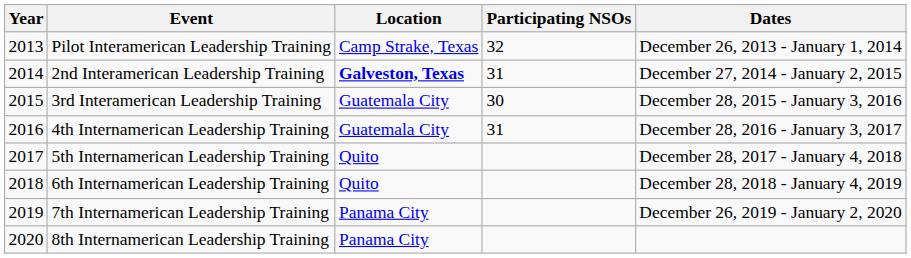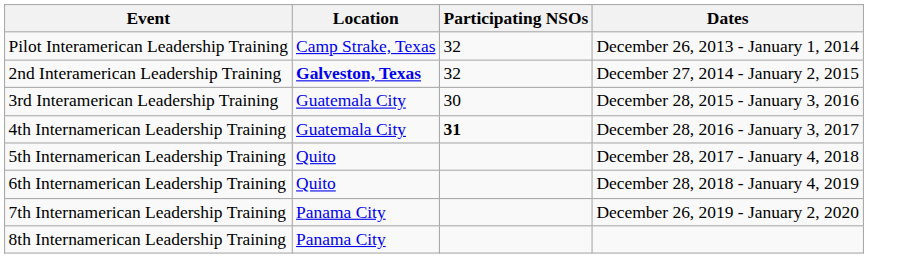 <table class="wikitable" border="1">
 <tr>
-<th>Year</th>
 <th>Event</th>
 <th>Location</th>
 <th>Participating NSOs</th>
 <th>Dates</th>
 </tr>
 <tr>
-<td>2013</td>
 <td>Pilot Interamerican Leadership Training</td>
 <td><a href='#'>Camp Strake, Texas</a></td>
 <td>32</td>
 <td>December 26, 2013 - January 1, 2014</td>
 </tr>
 <tr>
-<td>2014</td>
 <td>2nd Interamerican Leadership Training</td>
 <td><strong><a href='#'>Galveston, Texas</a></strong></td>
-<td>31</td>
+<td>32</td>
 <td>December 27, 2014 - January 2, 2015</td>
 </tr>
 <tr>
-<td>2015</td>
 <td>3rd Interamerican Leadership Training</td>
 <td><a href='#'>Guatemala City</a></td>
 <td>30</td>
 <td>December 28, 2015 - January 3, 2016</td>
 </tr>
 <tr>
-<td>2016</td>
 <td>4th Internamerican Leadership Training</td>
 <td><a href='#'>Guatemala City</a></td>
-<td>31</td>
+<td><strong>31</strong></td>
 <td>December 28, 2016 - January 3, 2017</td>
 </tr>
 <tr>
-<td>2017</td>
 <td>5th Internamerican Leadership Training</td>
 <td><a href='#'>Quito</a></td>
 <td></td>
 <td>December 28, 2017 - January 4, 2018</td>
 </tr>
 <tr>
-<td>2018</td>
 <td>6th Internamerican Leadership Training</td>
 <td><a href='#'>Quito</a></td>
 <td></td>
 <td>December 28, 2018 - January 4, 2019</td>
 </tr>
 <tr>
-<td>2019</td>
 <td>7th Internamerican Leadership Training</td>
 <td><a href='#'>Panama City</a></td>
 <td></td>
 <td>December 26, 2019 - January 2, 2020</td>
 </tr>
 <tr>
-<td>2020</td>
 <td>8th Internamerican Leadership Training</td>
 <td><a href='#'>Panama City</a></td>
 <td></td>
 <td></td>
 </tr>
 </table>
